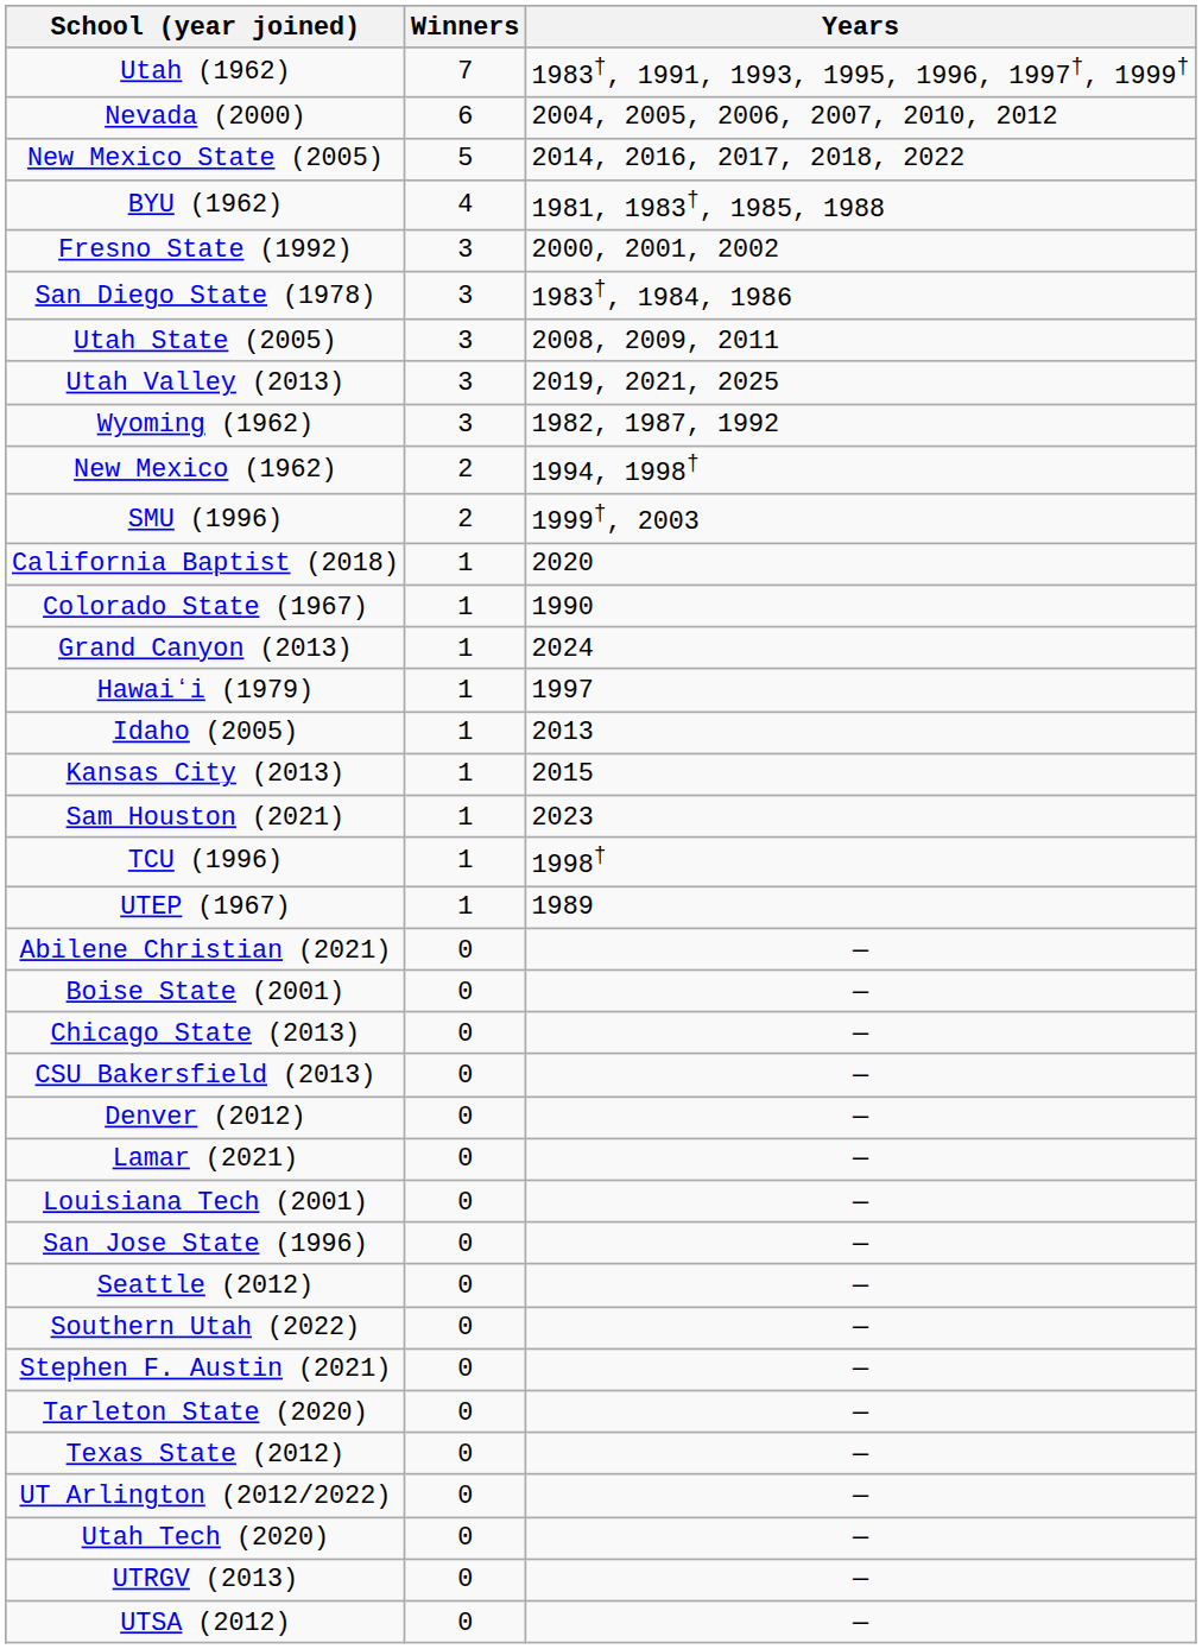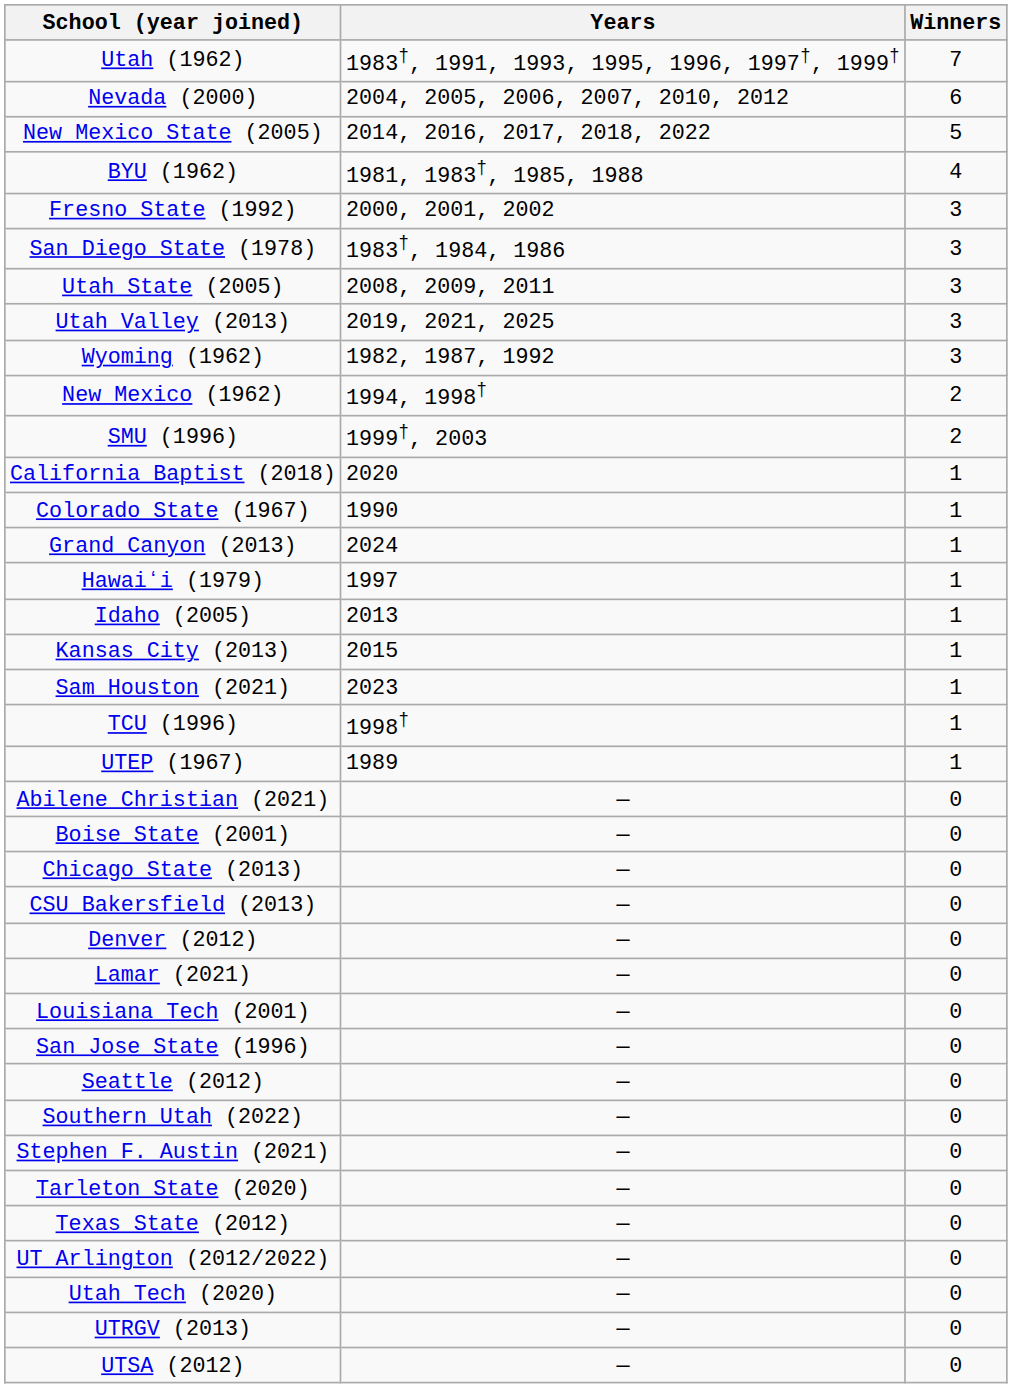 <table class="wikitable">
 <tr>
 <th>School (year joined)</th>
+<th>Years</th>
 <th>Winners</th>
-<th>Years</th>
 </tr>
 <tr align="center">
 <td><a href='#'>Utah</a> (1962)</td>
+<td align="left">1983<sup>†</sup>, 1991, 1993, 1995, 1996, 1997<sup>†</sup>, 1999<sup>†</sup></td>
 <td>7</td>
-<td align="left">1983<sup>†</sup>, 1991, 1993, 1995, 1996, 1997<sup>†</sup>, 1999<sup>†</sup></td>
 </tr>
 <tr align="center">
 <td><a href='#'>Nevada</a> (2000)</td>
+<td align="left">2004, 2005, 2006, 2007, 2010, 2012</td>
 <td>6</td>
-<td align="left">2004, 2005, 2006, 2007, 2010, 2012</td>
 </tr>
 <tr align="center">
 <td><a href='#'>New Mexico State</a> (2005)</td>
+<td align="left">2014, 2016, 2017, 2018, 2022</td>
 <td>5</td>
-<td align="left">2014, 2016, 2017, 2018, 2022</td>
 </tr>
 <tr align="center">
 <td><a href='#'>BYU</a> (1962)</td>
+<td align="left">1981, 1983<sup>†</sup>, 1985, 1988</td>
 <td>4</td>
-<td align="left">1981, 1983<sup>†</sup>, 1985, 1988</td>
 </tr>
 <tr align=center>
 <td><a href='#'>Fresno State</a> (1992)</td>
+<td align="left">2000, 2001, 2002</td>
 <td>3</td>
-<td align="left">2000, 2001, 2002</td>
 </tr>
 <tr align="center">
 <td><a href='#'>San Diego State</a> (1978)</td>
+<td align="left">1983<sup>†</sup>, 1984, 1986</td>
 <td>3</td>
-<td align="left">1983<sup>†</sup>, 1984, 1986</td>
 </tr>
 <tr align=center>
 <td><a href='#'>Utah State</a> (2005)</td>
+<td align="left">2008, 2009, 2011</td>
 <td>3</td>
-<td align="left">2008, 2009, 2011</td>
 </tr>
 <tr align="center">
 <td><a href='#'>Utah Valley</a> (2013)</td>
+<td align="left">2019, 2021, 2025</td>
 <td>3</td>
-<td align="left">2019, 2021, 2025</td>
 </tr>
 <tr align=center>
 <td><a href='#'>Wyoming</a> (1962)</td>
+<td align="left">1982, 1987, 1992</td>
 <td>3</td>
-<td align="left">1982, 1987, 1992</td>
 </tr>
 <tr align="center">
 <td><a href='#'>New Mexico</a> (1962)</td>
+<td align="left">1994, 1998<sup>†</sup></td>
 <td>2</td>
-<td align="left">1994, 1998<sup>†</sup></td>
 </tr>
 <tr align=center>
 <td><a href='#'>SMU</a> (1996)</td>
+<td align="left">1999<sup>†</sup>, 2003</td>
 <td>2</td>
-<td align="left">1999<sup>†</sup>, 2003</td>
 </tr>
 <tr align=center>
 <td><a href='#'>California Baptist</a> (2018)</td>
+<td align="left">2020</td>
 <td>1</td>
-<td align="left">2020</td>
 </tr>
 <tr align=center>
 <td><a href='#'>Colorado State</a> (1967)</td>
+<td align="left">1990</td>
 <td>1</td>
-<td align="left">1990</td>
 </tr>
 <tr align=center>
 <td><a href='#'>Grand Canyon</a> (2013)</td>
+<td align="left">2024</td>
 <td>1</td>
-<td align="left">2024</td>
 </tr>
 <tr align=center>
 <td><a href='#'>Hawaiʻi</a> (1979)</td>
+<td align="left">1997</td>
 <td>1</td>
-<td align="left">1997</td>
 </tr>
 <tr align=center>
 <td><a href='#'>Idaho</a> (2005)</td>
+<td align="left">2013</td>
 <td>1</td>
-<td align="left">2013</td>
 </tr>
 <tr align=center>
 <td><a href='#'>Kansas City</a> (2013)</td>
+<td align="left">2015</td>
 <td>1</td>
-<td align="left">2015</td>
 </tr>
 <tr align=center>
 <td><a href='#'>Sam Houston</a> (2021)</td>
+<td align="left">2023</td>
 <td>1</td>
-<td align="left">2023</td>
 </tr>
 <tr align=center>
 <td><a href='#'>TCU</a> (1996)</td>
+<td align="left">1998<sup>†</sup></td>
 <td>1</td>
-<td align="left">1998<sup>†</sup></td>
 </tr>
 <tr align=center>
 <td><a href='#'>UTEP</a> (1967)</td>
+<td align="left">1989</td>
 <td>1</td>
-<td align="left">1989</td>
 </tr>
 <tr align=center>
 <td><a href='#'>Abilene Christian</a> (2021)</td>
+<td>—</td>
 <td>0</td>
-<td>—</td>
 </tr>
 <tr align=center>
 <td><a href='#'>Boise State</a> (2001)</td>
+<td>—</td>
 <td>0</td>
-<td>—</td>
 </tr>
 <tr align=center>
 <td><a href='#'>Chicago State</a> (2013)</td>
+<td>—</td>
 <td>0</td>
-<td>—</td>
 </tr>
 <tr align=center>
 <td><a href='#'>CSU Bakersfield</a> (2013)</td>
+<td>—</td>
 <td>0</td>
-<td>—</td>
 </tr>
 <tr align=center>
 <td><a href='#'>Denver</a> (2012)</td>
+<td>—</td>
 <td>0</td>
-<td>—</td>
 </tr>
 <tr align=center>
 <td><a href='#'>Lamar</a> (2021)</td>
+<td>—</td>
 <td>0</td>
-<td>—</td>
 </tr>
 <tr align=center>
 <td><a href='#'>Louisiana Tech</a> (2001)</td>
+<td>—</td>
 <td>0</td>
-<td>—</td>
 </tr>
 <tr align=center>
 <td><a href='#'>San Jose State</a> (1996)</td>
+<td>—</td>
 <td>0</td>
-<td>—</td>
 </tr>
 <tr align=center>
 <td><a href='#'>Seattle</a> (2012)</td>
+<td>—</td>
 <td>0</td>
-<td>—</td>
 </tr>
 <tr align=center>
 <td><a href='#'>Southern Utah</a> (2022)</td>
+<td>—</td>
 <td>0</td>
-<td>—</td>
 </tr>
 <tr align=center>
 <td><a href='#'>Stephen F. Austin</a> (2021)</td>
+<td>—</td>
 <td>0</td>
-<td>—</td>
 </tr>
 <tr align=center>
 <td><a href='#'>Tarleton State</a> (2020)</td>
+<td>—</td>
 <td>0</td>
-<td>—</td>
 </tr>
 <tr align=center>
 <td><a href='#'>Texas State</a> (2012)</td>
+<td>—</td>
 <td>0</td>
-<td>—</td>
 </tr>
 <tr align=center>
 <td><a href='#'>UT Arlington</a> (2012/2022)</td>
+<td>—</td>
 <td>0</td>
-<td>—</td>
 </tr>
 <tr align=center>
 <td><a href='#'>Utah Tech</a> (2020)</td>
+<td>—</td>
 <td>0</td>
-<td>—</td>
 </tr>
 <tr align=center>
 <td><a href='#'>UTRGV</a> (2013)</td>
+<td>—</td>
 <td>0</td>
-<td>—</td>
 </tr>
 <tr align=center>
 <td><a href='#'>UTSA</a> (2012)</td>
+<td>—</td>
 <td>0</td>
-<td>—</td>
 </tr>
 </table>
